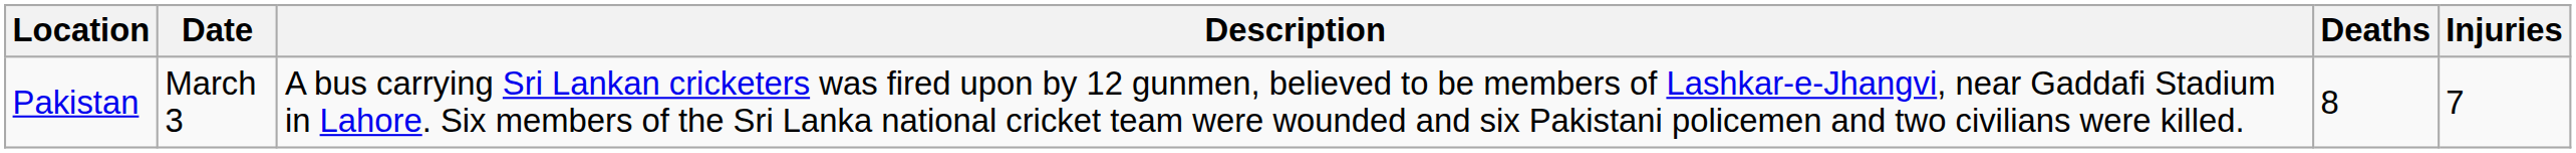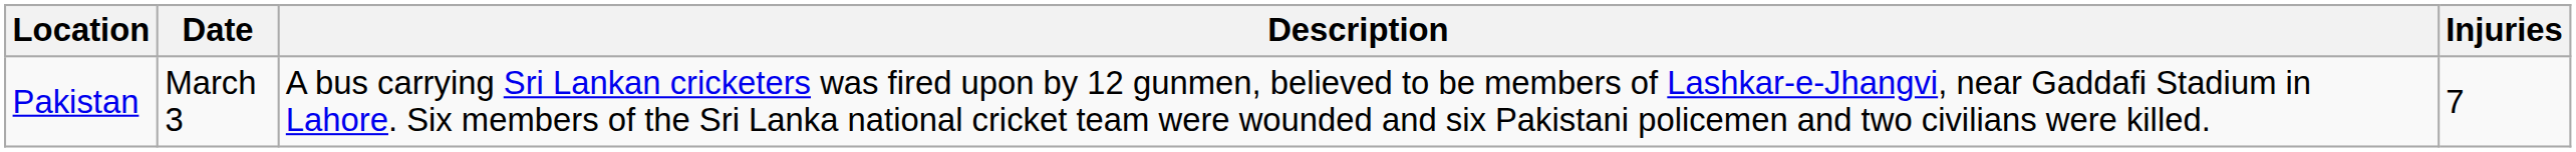 <table class="wikitable sortable">
 <tr>
 <th scope="col">Location</th>
 <th scope="col" data-sort-type="date">Date</th>
 <th scope="col" class="unsortable">Description</th>
-<th scope="col" data-sort-type="number">Deaths</th>
 <th scope="col" data-sort-type="number">Injuries</th>
 </tr>
 <tr>
 <td><a href='#'>Pakistan</a></td>
 <td>March 3</td>
 <td>A bus carrying <a href='#'>Sri Lankan cricketers</a> was fired upon by 12 gunmen, believed to be members of <a href='#'>Lashkar-e-Jhangvi</a>, near Gaddafi Stadium in <a href='#'>Lahore</a>. Six members of the Sri Lanka national cricket team were wounded and six Pakistani policemen and two civilians were killed.</td>
-<td>8</td>
 <td>7</td>
 </tr>
 </table>
